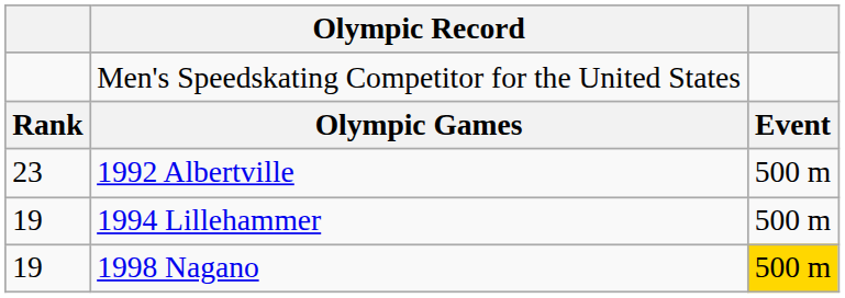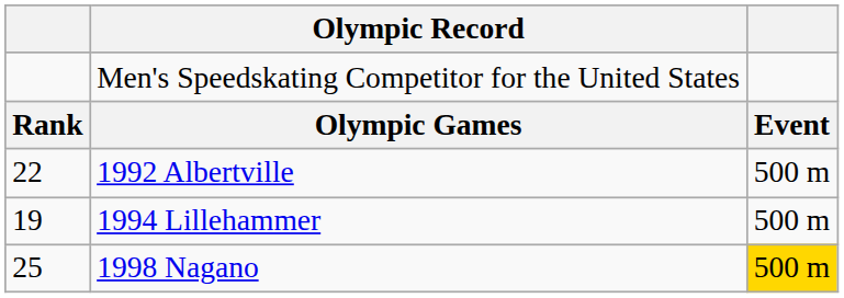 <table class="wikitable">
 <tr>
 <th></th>
 <th>Olympic Record</th>
 <th></th>
 </tr>
 <tr>
 <td></td>
 <td>Men's Speedskating Competitor for the  United States</td>
 <td></td>
 </tr>
 <tr>
 <th>Rank</th>
 <th>Olympic Games</th>
 <th>Event</th>
 </tr>
 <tr>
-<td>23</td>
+<td>22</td>
 <td><a href='#'>1992 Albertville</a></td>
 <td>500 m</td>
 </tr>
 <tr>
 <td>19</td>
 <td><a href='#'>1994 Lillehammer</a></td>
 <td>500 m</td>
 </tr>
 <tr>
-<td>19</td>
+<td>25</td>
 <td><a href='#'>1998 Nagano</a></td>
 <td style="background: gold;">500 m</td>
 </tr>
 </table>
